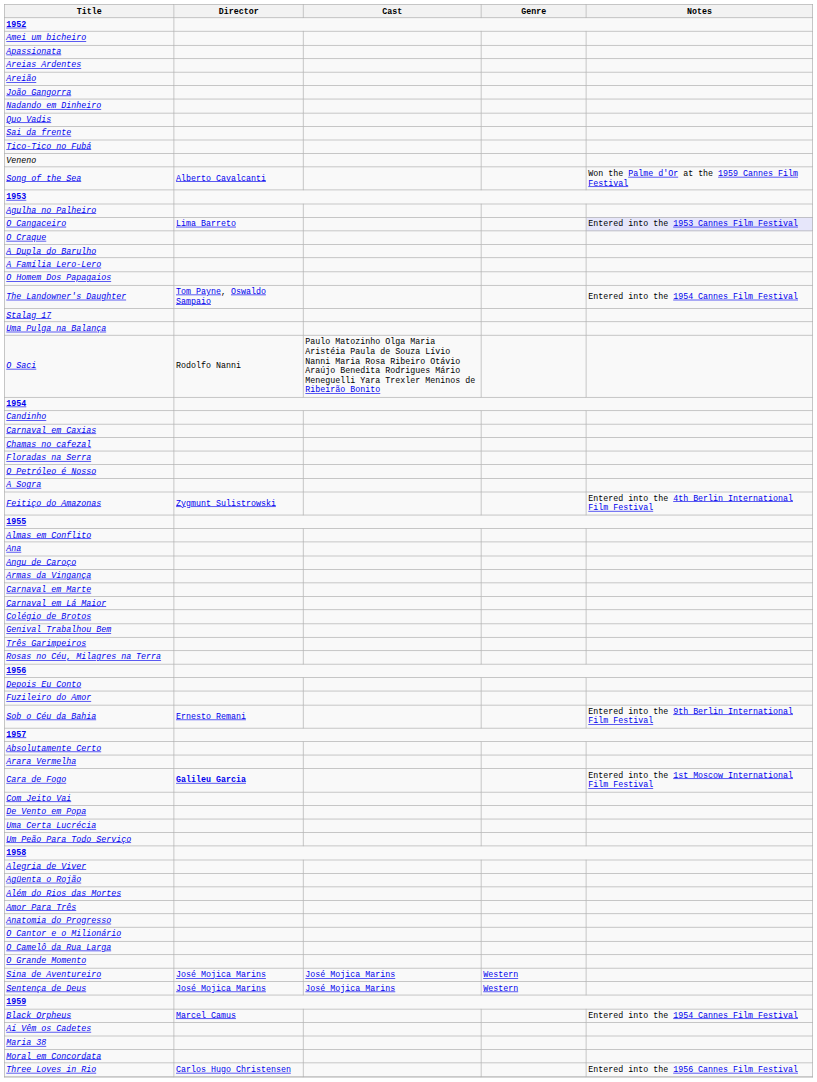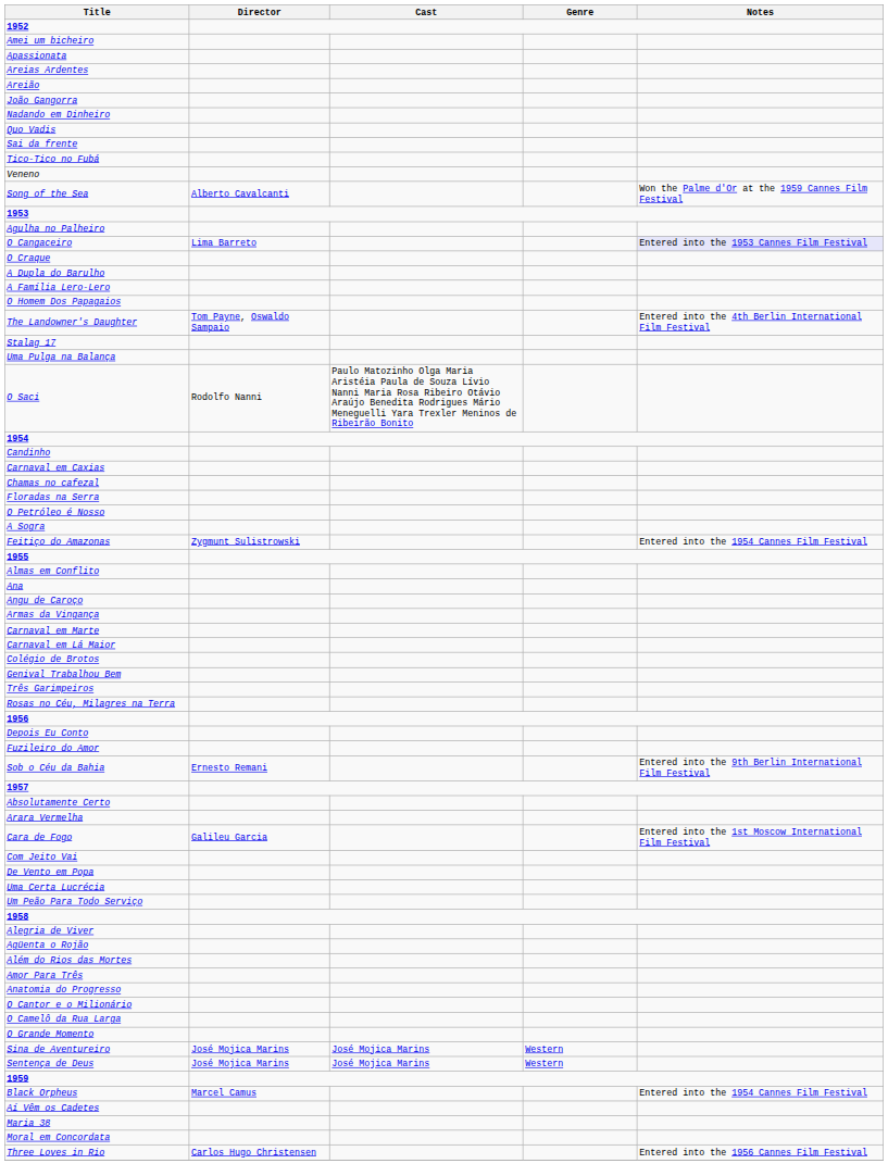 <table class="wikitable" width= "100%">
 <tr>
 <th width=21%>Title</th>
 <th width=16%>Director</th>
 <th width=22%>Cast</th>
 <th width=13%>Genre</th>
 <th width=28%>Notes</th>
 </tr>
 <tr>
 <td><strong><a href='#'>1952</a></strong></td>
 </tr>
 <tr>
 <td><em><a href='#'>Amei um bicheiro</a></em></td>
 <td></td>
 <td></td>
 <td></td>
 <td></td>
 </tr>
 <tr>
 <td><em><a href='#'>Apassionata</a></em></td>
 <td></td>
 <td></td>
 <td></td>
 <td></td>
 </tr>
 <tr>
 <td><em><a href='#'>Areias Ardentes</a></em></td>
 <td></td>
 <td></td>
 <td></td>
 <td></td>
 </tr>
 <tr>
 <td><em><a href='#'>Areião</a></em></td>
 <td></td>
 <td></td>
 <td></td>
 <td></td>
 </tr>
 <tr>
 <td><em><a href='#'>João Gangorra</a></em></td>
 <td></td>
 <td></td>
 <td></td>
 <td></td>
 </tr>
 <tr>
 <td><em><a href='#'>Nadando em Dinheiro</a></em></td>
 <td></td>
 <td></td>
 <td></td>
 <td></td>
 </tr>
 <tr>
 <td><em><a href='#'>Quo Vadis</a></em></td>
 <td></td>
 <td></td>
 <td></td>
 <td></td>
 </tr>
 <tr>
 <td><em><a href='#'>Sai da frente</a></em></td>
 <td></td>
 <td></td>
 <td></td>
 <td></td>
 </tr>
 <tr>
 <td><em><a href='#'>Tico-Tico no Fubá</a></em></td>
 <td></td>
 <td></td>
 <td></td>
 <td></td>
 </tr>
 <tr>
 <td><em>Veneno</em></td>
 <td></td>
 <td></td>
 <td></td>
 <td></td>
 </tr>
 <tr>
 <td><em><a href='#'>Song of the Sea</a></em></td>
 <td><a href='#'>Alberto Cavalcanti</a></td>
 <td></td>
 <td></td>
 <td>Won the <a href='#'>Palme d'Or</a> at the <a href='#'>1959 Cannes Film Festival</a></td>
 </tr>
 <tr>
 <td><strong><a href='#'>1953</a></strong></td>
 </tr>
 <tr>
 <td><em><a href='#'>Agulha no Palheiro</a></em></td>
 <td></td>
 <td></td>
 <td></td>
 <td></td>
 </tr>
 <tr>
 <td><em><a href='#'>O Cangaceiro</a></em></td>
 <td><a href='#'>Lima Barreto</a></td>
 <td></td>
 <td></td>
 <td style="background: lavender;">Entered into the <a href='#'>1953 Cannes Film Festival</a></td>
 </tr>
 <tr>
 <td><em><a href='#'>O Craque</a></em></td>
 <td></td>
 <td></td>
 <td></td>
 <td></td>
 </tr>
 <tr>
 <td><em><a href='#'>A Dupla do Barulho</a></em></td>
 <td></td>
 <td></td>
 <td></td>
 <td></td>
 </tr>
 <tr>
 <td><em><a href='#'>A Família Lero-Lero</a></em></td>
 <td></td>
 <td></td>
 <td></td>
 <td></td>
 </tr>
 <tr>
 <td><em><a href='#'>O Homem Dos Papagaios</a></em></td>
 <td></td>
 <td></td>
 <td></td>
 <td></td>
 </tr>
 <tr>
 <td><em><a href='#'>The Landowner's Daughter</a></em></td>
 <td><a href='#'>Tom Payne</a>, <a href='#'>Oswaldo Sampaio</a></td>
 <td></td>
 <td></td>
-<td>Entered into the <a href='#'>1954 Cannes Film Festival</a></td>
+<td>Entered into the <a href='#'>4th Berlin International Film Festival</a></td>
 </tr>
 <tr>
 <td><em><a href='#'>Stalag 17</a></em></td>
 <td></td>
 <td></td>
 <td></td>
 <td></td>
 </tr>
 <tr>
 <td><em><a href='#'>Uma Pulga na Balança</a></em></td>
 <td></td>
 <td></td>
 <td></td>
 <td></td>
 </tr>
 <tr>
 <td><em><a href='#'>O Saci</a></em></td>
 <td>Rodolfo Nanni</td>
 <td>Paulo Matozinho Olga Maria Aristéia Paula de Souza Lívio Nanni Maria Rosa Ribeiro Otávio Araújo Benedita Rodrigues Mário Meneguelli Yara Trexler Meninos de <a href='#'>Ribeirão Bonito</a></td>
 <td></td>
 <td></td>
 </tr>
 <tr>
 <td><strong><a href='#'>1954</a></strong></td>
 </tr>
 <tr>
 <td><em><a href='#'>Candinho</a></em></td>
 <td></td>
 <td></td>
 <td></td>
 <td></td>
 </tr>
 <tr>
 <td><em><a href='#'>Carnaval em Caxias</a></em></td>
 <td></td>
 <td></td>
 <td></td>
 <td></td>
 </tr>
 <tr>
 <td><em><a href='#'>Chamas no cafezal</a></em></td>
 <td></td>
 <td></td>
 <td></td>
 <td></td>
 </tr>
 <tr>
 <td><em><a href='#'>Floradas na Serra</a></em></td>
 <td></td>
 <td></td>
 <td></td>
 <td></td>
 </tr>
 <tr>
 <td><em><a href='#'>O Petróleo é Nosso</a></em></td>
 <td></td>
 <td></td>
 <td></td>
 <td></td>
 </tr>
 <tr>
 <td><em><a href='#'>A Sogra</a></em></td>
 <td></td>
 <td></td>
 <td></td>
 <td></td>
 </tr>
 <tr>
 <td><em><a href='#'>Feitiço do Amazonas</a></em></td>
 <td><a href='#'>Zygmunt Sulistrowski</a></td>
 <td></td>
 <td></td>
-<td>Entered into the <a href='#'>4th Berlin International Film Festival</a></td>
+<td>Entered into the <a href='#'>1954 Cannes Film Festival</a></td>
 </tr>
 <tr>
 <td><strong><a href='#'>1955</a></strong></td>
 </tr>
 <tr>
 <td><em><a href='#'>Almas em Conflito</a></em></td>
 <td></td>
 <td></td>
 <td></td>
 <td></td>
 </tr>
 <tr>
 <td><em><a href='#'>Ana</a></em></td>
 <td></td>
 <td></td>
 <td></td>
 <td></td>
 </tr>
 <tr>
 <td><em><a href='#'>Angu de Caroço</a></em></td>
 <td></td>
 <td></td>
 <td></td>
 <td></td>
 </tr>
 <tr>
 <td><em><a href='#'>Armas da Vingança</a></em></td>
 <td></td>
 <td></td>
 <td></td>
 <td></td>
 </tr>
 <tr>
 <td><em><a href='#'>Carnaval em Marte</a></em></td>
 <td></td>
 <td></td>
 <td></td>
 <td></td>
 </tr>
 <tr>
 <td><em><a href='#'>Carnaval em Lá Maior</a></em></td>
 <td></td>
 <td></td>
 <td></td>
 <td></td>
 </tr>
 <tr>
 <td><em><a href='#'>Colégio de Brotos</a></em></td>
 <td></td>
 <td></td>
 <td></td>
 <td></td>
 </tr>
 <tr>
 <td><em><a href='#'>Genival Trabalhou Bem</a></em></td>
 <td></td>
 <td></td>
 <td></td>
 <td></td>
 </tr>
 <tr>
 <td><em><a href='#'>Três Garimpeiros</a></em></td>
 <td></td>
 <td></td>
 <td></td>
 <td></td>
 </tr>
 <tr>
 <td><em><a href='#'>Rosas no Céu, Milagres na Terra</a></em></td>
 <td></td>
 <td></td>
 <td></td>
 <td></td>
 </tr>
 <tr>
 <td><strong><a href='#'>1956</a></strong></td>
 </tr>
 <tr>
 <td><em><a href='#'>Depois Eu Conto</a></em></td>
 <td></td>
 <td></td>
 <td></td>
 <td></td>
 </tr>
 <tr>
 <td><em><a href='#'>Fuzileiro do Amor</a></em></td>
 <td></td>
 <td></td>
 <td></td>
 <td></td>
 </tr>
 <tr>
 <td><em><a href='#'>Sob o Céu da Bahia</a></em></td>
 <td><a href='#'>Ernesto Remani</a></td>
 <td></td>
 <td></td>
 <td>Entered into the <a href='#'>9th Berlin International Film Festival</a></td>
 </tr>
 <tr>
 <td><strong><a href='#'>1957</a></strong></td>
 </tr>
 <tr>
 <td><em><a href='#'>Absolutamente Certo</a></em></td>
 <td></td>
 <td></td>
 <td></td>
 <td></td>
 </tr>
 <tr>
 <td><em><a href='#'>Arara Vermelha</a></em></td>
 <td></td>
 <td></td>
 <td></td>
 <td></td>
 </tr>
 <tr>
 <td><em><a href='#'>Cara de Fogo</a></em></td>
-<td><strong><a href='#'>Galileu Garcia</a></strong></td>
+<td><a href='#'>Galileu Garcia</a></td>
 <td></td>
 <td></td>
 <td>Entered into the <a href='#'>1st Moscow International Film Festival</a></td>
 </tr>
 <tr>
 <td><em><a href='#'>Com Jeito Vai</a></em></td>
 <td></td>
 <td></td>
 <td></td>
 <td></td>
 </tr>
 <tr>
 <td><em><a href='#'>De Vento em Popa</a></em></td>
 <td></td>
 <td></td>
 <td></td>
 <td></td>
 </tr>
 <tr>
 <td><em><a href='#'>Uma Certa Lucrécia</a></em></td>
 <td></td>
 <td></td>
 <td></td>
 <td></td>
 </tr>
 <tr>
 <td><em><a href='#'>Um Peão Para Todo Serviço</a></em></td>
 <td></td>
 <td></td>
 <td></td>
 <td></td>
 </tr>
 <tr>
 <td><strong><a href='#'>1958</a></strong></td>
 </tr>
 <tr>
 <td><em><a href='#'>Alegria de Viver</a></em></td>
 <td></td>
 <td></td>
 <td></td>
 <td></td>
 </tr>
 <tr>
 <td><em><a href='#'>Agüenta o Rojão</a></em></td>
 <td></td>
 <td></td>
 <td></td>
 <td></td>
 </tr>
 <tr>
 <td><em><a href='#'>Além do Rios das Mortes</a></em></td>
 <td></td>
 <td></td>
 <td></td>
 <td></td>
 </tr>
 <tr>
 <td><em><a href='#'>Amor Para Três</a></em></td>
 <td></td>
 <td></td>
 <td></td>
 <td></td>
 </tr>
 <tr>
 <td><em><a href='#'>Anatomia do Progresso</a></em></td>
 <td></td>
 <td></td>
 <td></td>
 <td></td>
 </tr>
 <tr>
 <td><em><a href='#'>O Cantor e o Milionário</a></em></td>
 <td></td>
 <td></td>
 <td></td>
 <td></td>
 </tr>
 <tr>
 <td><em><a href='#'>O Camelô da Rua Larga</a></em></td>
 <td></td>
 <td></td>
 <td></td>
 <td></td>
 </tr>
 <tr>
 <td><em><a href='#'>O Grande Momento</a></em></td>
 <td></td>
 <td></td>
 <td></td>
 <td></td>
 </tr>
 <tr>
 <td><em><a href='#'>Sina de Aventureiro</a></em></td>
 <td><a href='#'>José Mojica Marins</a></td>
 <td><a href='#'>José Mojica Marins</a></td>
 <td><a href='#'>Western</a></td>
 <td></td>
 </tr>
 <tr>
 <td><em><a href='#'>Sentença de Deus</a></em></td>
 <td><a href='#'>José Mojica Marins</a></td>
 <td><a href='#'>José Mojica Marins</a></td>
 <td><a href='#'>Western</a></td>
 <td></td>
 </tr>
 <tr>
 <td><strong><a href='#'>1959</a></strong></td>
 </tr>
 <tr>
 <td><em><a href='#'>Black Orpheus</a></em></td>
 <td><a href='#'>Marcel Camus</a></td>
 <td></td>
 <td></td>
 <td>Entered into the <a href='#'>1954 Cannes Film Festival</a></td>
 </tr>
 <tr>
 <td><em><a href='#'>Aí Vêm os Cadetes</a></em></td>
 <td></td>
 <td></td>
 <td></td>
 <td></td>
 </tr>
 <tr>
 <td><em><a href='#'>Maria 38</a></em></td>
 <td></td>
 <td></td>
 <td></td>
 <td></td>
 </tr>
 <tr>
 <td><em><a href='#'>Moral em Concordata</a></em></td>
 <td></td>
 <td></td>
 <td></td>
 <td></td>
 </tr>
 <tr>
 <td><em><a href='#'>Three Loves in Rio</a></em></td>
 <td><a href='#'>Carlos Hugo Christensen</a></td>
 <td></td>
 <td></td>
 <td>Entered into the <a href='#'>1956 Cannes Film Festival</a></td>
 </tr>
 <tr>
 </tr>
 </table>
